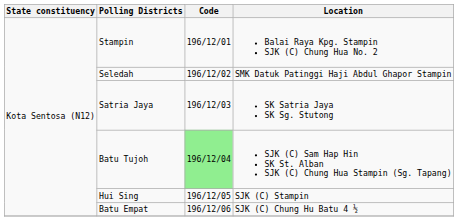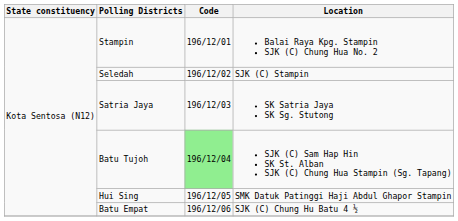 <table class="wikitable sortable mw-collapsible" style="white-space:nowrap;font-size:85%">
 <tr>
 <th>State constituency</th>
 <th>Polling Districts</th>
 <th>Code</th>
 <th>Location</th>
 </tr>
 <tr>
 <td rowspan="6">Kota Sentosa (N12)</td>
 <td>Stampin</td>
 <td>196/12/01</td>
 <td><br><ul><li>Balai Raya Kpg. Stampin</li><li>SJK (C) Chung Hua No. 2</li></ul></td>
 </tr>
 <tr>
 <td>Seledah</td>
 <td>196/12/02</td>
-<td>SMK Datuk Patinggi Haji Abdul Ghapor Stampin</td>
+<td>SJK (C) Stampin</td>
 </tr>
 <tr>
 <td>Satria Jaya</td>
 <td>196/12/03</td>
 <td><br><ul><li>SK Satria Jaya</li><li>SK Sg. Stutong</li></ul></td>
 </tr>
 <tr>
 <td>Batu Tujoh</td>
 <td style="background: lightgreen;">196/12/04</td>
 <td><br><ul><li>SJK (C) Sam Hap Hin</li><li>SK St. Alban</li><li>SJK (C) Chung Hua Stampin (Sg. Tapang)</li></ul></td>
 </tr>
 <tr>
 <td>Hui Sing</td>
 <td>196/12/05</td>
-<td>SJK (C) Stampin</td>
+<td>SMK Datuk Patinggi Haji Abdul Ghapor Stampin</td>
 </tr>
 <tr>
 <td>Batu Empat</td>
 <td>196/12/06</td>
 <td>SJK (C) Chung Hu Batu 4 ½</td>
 </tr>
 <tr>
 </tr>
 </table>
